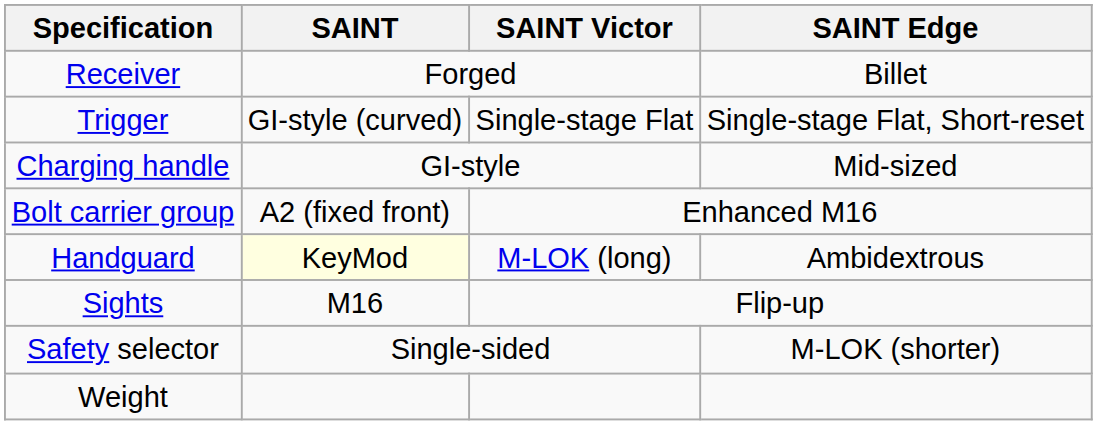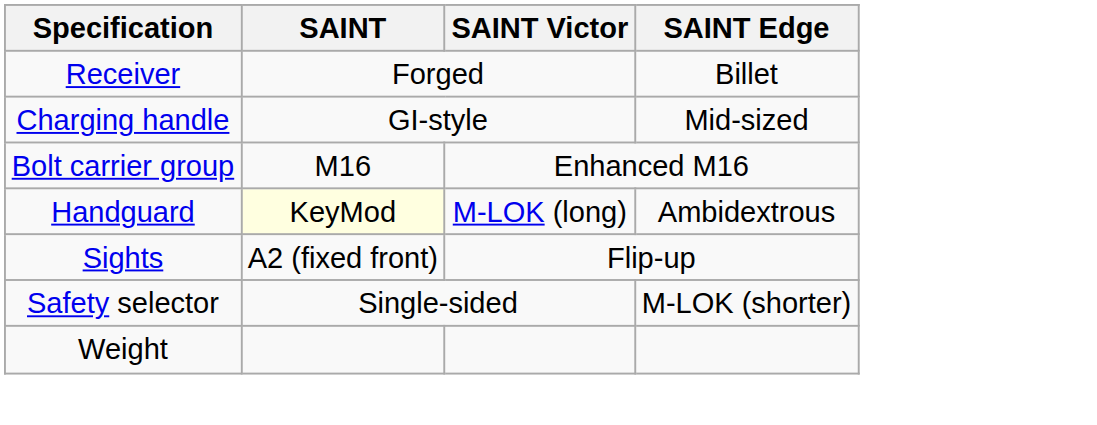 <table class="wikitable" style="text-align:center; font-size: 95%;">
 <tr>
 <th>Specification</th>
 <th>SAINT</th>
 <th>SAINT Victor</th>
 <th>SAINT Edge</th>
 </tr>
 <tr>
 <td><a href='#'>Receiver</a></td>
 <td colspan=2>Forged</td>
 <td>Billet</td>
 </tr>
 <tr>
-<td><a href='#'>Trigger</a></td>
-<td>GI-style (curved)</td>
-<td>Single-stage Flat</td>
-<td>Single-stage Flat, Short-reset</td>
-</tr>
-<tr>
 <td><a href='#'>Charging handle</a></td>
 <td colspan=2>GI-style</td>
 <td>Mid-sized</td>
 </tr>
 <tr>
 <td><a href='#'>Bolt carrier group</a></td>
-<td>A2 (fixed front)</td>
+<td>M16</td>
 <td colspan=2>Enhanced M16</td>
 </tr>
 <tr>
 <td><a href='#'>Handguard</a></td>
 <td style="background: lightyellow;">KeyMod</td>
 <td><a href='#'>M-LOK</a> (long)</td>
 <td>Ambidextrous</td>
 </tr>
 <tr>
 <td><a href='#'>Sights</a></td>
-<td>M16</td>
+<td>A2 (fixed front)</td>
 <td colspan=2>Flip-up</td>
 </tr>
 <tr>
 <td><a href='#'>Safety</a> selector</td>
 <td colspan=2>Single-sided</td>
 <td>M-LOK (shorter)</td>
 </tr>
 <tr>
 <td>Weight</td>
 <td></td>
 <td></td>
 <td></td>
 </tr>
 </table>
